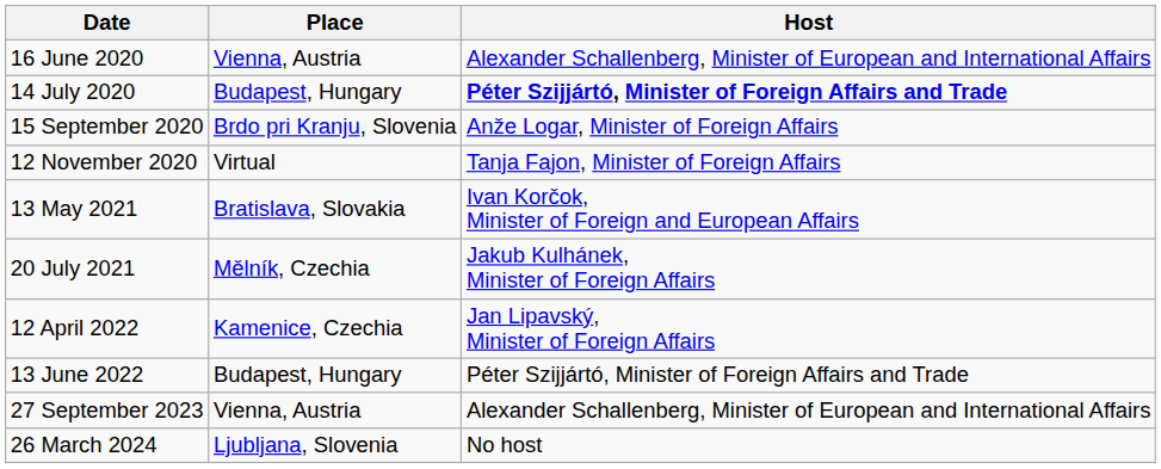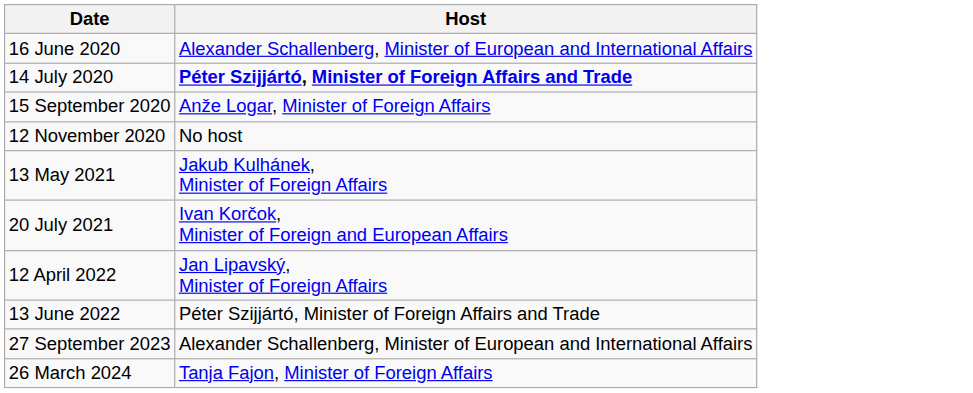 <table class="wikitable">
 <tr>
 <th>Date</th>
-<th>Place</th>
 <th>Host</th>
 </tr>
 <tr>
 <td>16 June 2020</td>
-<td> <a href='#'>Vienna</a>, Austria</td>
 <td> <a href='#'>Alexander Schallenberg</a>, <a href='#'>Minister of European and International Affairs</a></td>
 </tr>
 <tr>
 <td>14 July 2020</td>
-<td> <a href='#'>Budapest</a>, Hungary</td>
 <td><strong> <a href='#'>Péter Szijjártó</a>, <a href='#'>Minister of Foreign Affairs and Trade</a></strong></td>
 </tr>
 <tr>
 <td>15 September 2020</td>
-<td> <a href='#'>Brdo pri Kranju</a>, Slovenia</td>
 <td> <a href='#'>Anže Logar</a>, <a href='#'>Minister of Foreign Affairs</a></td>
 </tr>
 <tr>
 <td>12 November 2020</td>
-<td>Virtual</td>
-<td> <a href='#'>Tanja Fajon</a>, <a href='#'>Minister of Foreign Affairs</a></td>
+<td>No host</td>
 </tr>
 <tr>
 <td>13 May 2021</td>
-<td> <a href='#'>Bratislava</a>, Slovakia</td>
+<td> <a href='#'>Jakub Kulhánek</a>, <br><a href='#'>Minister of Foreign Affairs</a></td>
+</tr>
+<tr>
+<td>20 July 2021</td>
 <td> <a href='#'>Ivan Korčok</a>, <br><a href='#'>Minister of Foreign and European Affairs</a></td>
 </tr>
 <tr>
-<td>20 July 2021</td>
-<td> <a href='#'>Mělník</a>, Czechia</td>
-<td> <a href='#'>Jakub Kulhánek</a>, <br><a href='#'>Minister of Foreign Affairs</a></td>
-</tr>
-<tr>
 <td>12 April 2022</td>
-<td> <a href='#'>Kamenice</a>, Czechia</td>
 <td> <a href='#'>Jan Lipavský</a>, <br><a href='#'>Minister of Foreign Affairs</a></td>
 </tr>
 <tr>
 <td>13 June 2022</td>
-<td> Budapest, Hungary</td>
 <td> Péter Szijjártó, Minister of Foreign Affairs and Trade</td>
 </tr>
 <tr>
 <td>27 September 2023</td>
-<td> Vienna, Austria</td>
 <td> Alexander Schallenberg, Minister of European and International Affairs</td>
 </tr>
 <tr>
 <td>26 March 2024</td>
-<td> <a href='#'>Ljubljana</a>, Slovenia</td>
-<td>No host</td>
+<td> <a href='#'>Tanja Fajon</a>, <a href='#'>Minister of Foreign Affairs</a></td>
 </tr>
 </table>
